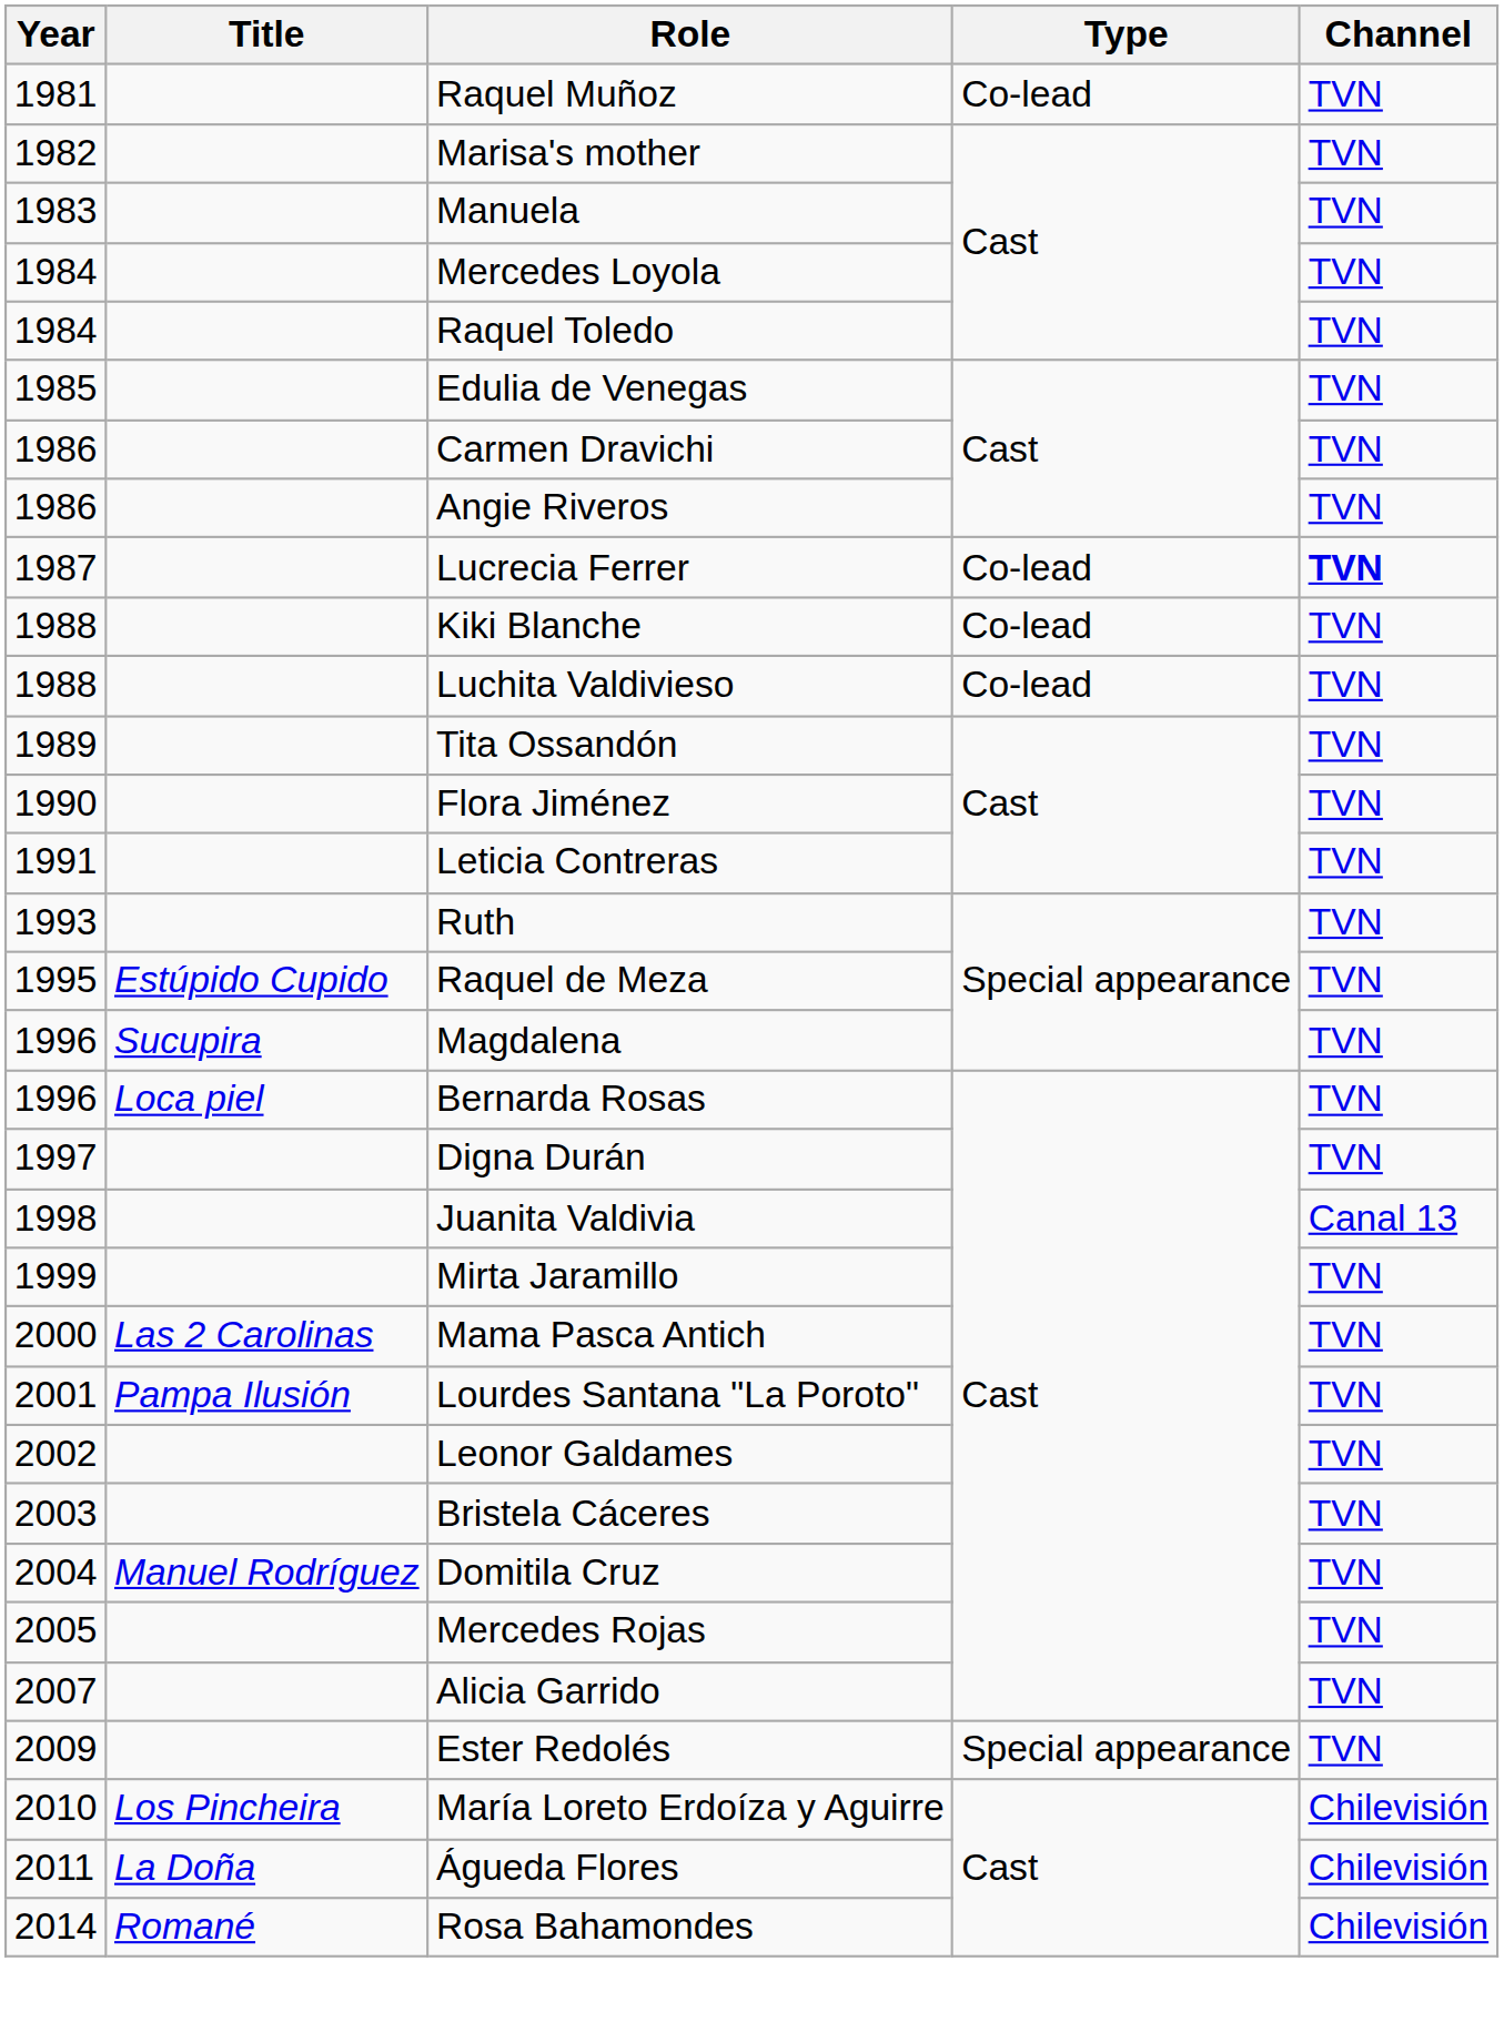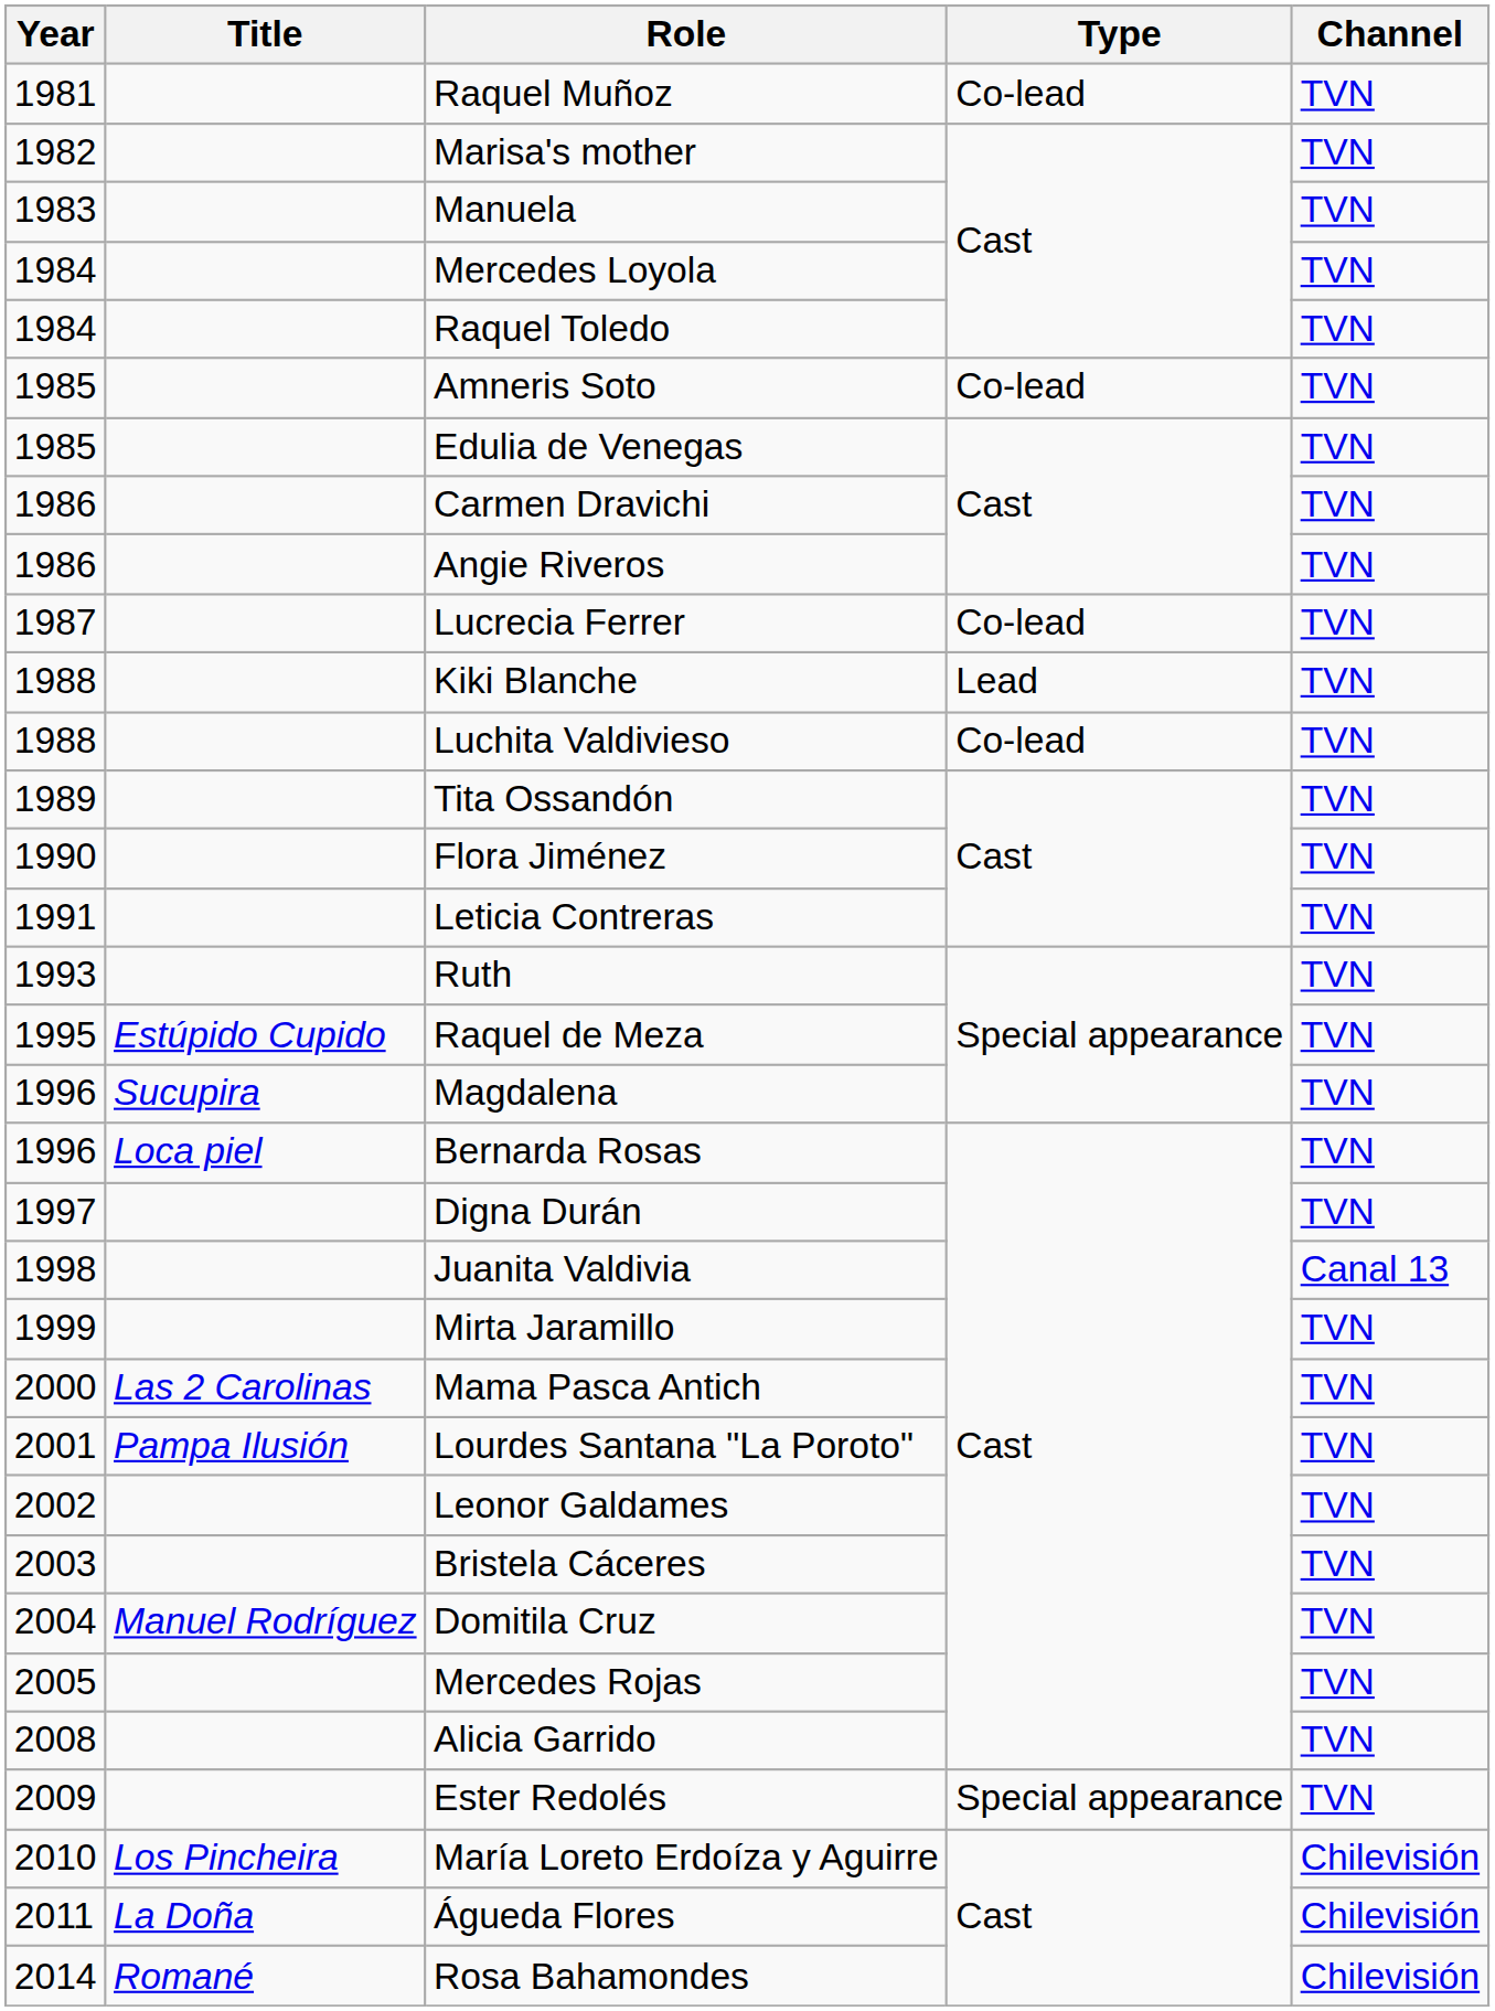 <table class="wikitable">
 <tr>
 <th>Year</th>
 <th>Title</th>
 <th>Role</th>
 <th>Type</th>
 <th>Channel</th>
 </tr>
 <tr>
 <td>1981</td>
 <td><em></em></td>
 <td>Raquel Muñoz</td>
 <td>Co-lead</td>
 <td><a href='#'>TVN</a></td>
 </tr>
 <tr>
 <td>1982</td>
 <td><em></em></td>
 <td>Marisa's mother</td>
 <td rowspan="4">Cast</td>
 <td><a href='#'>TVN</a></td>
 </tr>
 <tr>
 <td>1983</td>
 <td><em></em></td>
 <td>Manuela</td>
 <td><a href='#'>TVN</a></td>
 </tr>
 <tr>
 <td>1984</td>
 <td><em></em></td>
 <td>Mercedes Loyola</td>
 <td><a href='#'>TVN</a></td>
 </tr>
 <tr>
 <td>1984</td>
 <td><em></em></td>
 <td>Raquel Toledo</td>
 <td><a href='#'>TVN</a></td>
 </tr>
 <tr>
 <td>1985</td>
 <td><em></em></td>
+<td>Amneris Soto</td>
+<td>Co-lead</td>
+<td><a href='#'>TVN</a></td>
+</tr>
+<tr>
+<td>1985</td>
+<td><em></em></td>
 <td>Edulia de Venegas</td>
 <td rowspan="3">Cast</td>
 <td><a href='#'>TVN</a></td>
 </tr>
 <tr>
 <td>1986</td>
 <td><em></em></td>
 <td>Carmen Dravichi</td>
 <td><a href='#'>TVN</a></td>
 </tr>
 <tr>
 <td>1986</td>
 <td><em></em></td>
 <td>Angie Riveros</td>
 <td><a href='#'>TVN</a></td>
 </tr>
 <tr>
 <td>1987</td>
 <td><em></em></td>
 <td>Lucrecia Ferrer</td>
 <td>Co-lead</td>
-<td><strong><a href='#'>TVN</a></strong></td>
+<td><a href='#'>TVN</a></td>
 </tr>
 <tr>
 <td>1988</td>
 <td><em></em></td>
 <td>Kiki Blanche</td>
-<td>Co-lead</td>
+<td>Lead</td>
 <td><a href='#'>TVN</a></td>
 </tr>
 <tr>
 <td>1988</td>
 <td><em></em></td>
 <td>Luchita Valdivieso</td>
 <td>Co-lead</td>
 <td><a href='#'>TVN</a></td>
 </tr>
 <tr>
 <td>1989</td>
 <td><em></em></td>
 <td>Tita Ossandón</td>
 <td rowspan="3">Cast</td>
 <td><a href='#'>TVN</a></td>
 </tr>
 <tr>
 <td>1990</td>
 <td><em></em></td>
 <td>Flora Jiménez</td>
 <td><a href='#'>TVN</a></td>
 </tr>
 <tr>
 <td>1991</td>
 <td><em></em></td>
 <td>Leticia Contreras</td>
 <td><a href='#'>TVN</a></td>
 </tr>
 <tr>
 <td>1993</td>
 <td><em></em></td>
 <td>Ruth</td>
 <td rowspan="3">Special appearance</td>
 <td><a href='#'>TVN</a></td>
 </tr>
 <tr>
 <td>1995</td>
 <td><em><a href='#'>Estúpido Cupido</a></em></td>
 <td>Raquel de Meza</td>
 <td><a href='#'>TVN</a></td>
 </tr>
 <tr>
 <td>1996</td>
 <td><em><a href='#'>Sucupira</a></em></td>
 <td>Magdalena</td>
 <td><a href='#'>TVN</a></td>
 </tr>
 <tr>
 <td>1996</td>
 <td><em><a href='#'>Loca piel</a></em></td>
 <td>Bernarda Rosas</td>
 <td rowspan="11">Cast</td>
 <td><a href='#'>TVN</a></td>
 </tr>
 <tr>
 <td>1997</td>
 <td><em></em></td>
 <td>Digna Durán</td>
 <td><a href='#'>TVN</a></td>
 </tr>
 <tr>
 <td>1998</td>
 <td><em></em></td>
 <td>Juanita Valdivia</td>
 <td><a href='#'>Canal 13</a></td>
 </tr>
 <tr>
 <td>1999</td>
 <td><em></em></td>
 <td>Mirta Jaramillo</td>
 <td><a href='#'>TVN</a></td>
 </tr>
 <tr>
 <td>2000</td>
 <td><em><a href='#'>Las 2 Carolinas</a></em></td>
 <td>Mama Pasca Antich</td>
 <td><a href='#'>TVN</a></td>
 </tr>
 <tr>
 <td>2001</td>
 <td><em><a href='#'>Pampa Ilusión</a></em></td>
 <td>Lourdes Santana "La Poroto"</td>
 <td><a href='#'>TVN</a></td>
 </tr>
 <tr>
 <td>2002</td>
 <td><em></em></td>
 <td>Leonor Galdames</td>
 <td><a href='#'>TVN</a></td>
 </tr>
 <tr>
 <td>2003</td>
 <td><em></em></td>
 <td>Bristela Cáceres</td>
 <td><a href='#'>TVN</a></td>
 </tr>
 <tr>
 <td>2004</td>
 <td><em><a href='#'>Manuel Rodríguez</a></em></td>
 <td>Domitila Cruz</td>
 <td><a href='#'>TVN</a></td>
 </tr>
 <tr>
 <td>2005</td>
 <td><em></em></td>
 <td>Mercedes Rojas</td>
 <td><a href='#'>TVN</a></td>
 </tr>
 <tr>
-<td>2007</td>
+<td>2008</td>
 <td><em></em></td>
 <td>Alicia Garrido</td>
 <td><a href='#'>TVN</a></td>
 </tr>
 <tr>
 <td>2009</td>
 <td><em></em></td>
 <td>Ester Redolés</td>
 <td>Special appearance</td>
 <td><a href='#'>TVN</a></td>
 </tr>
 <tr>
 <td>2010</td>
 <td><em><a href='#'>Los Pincheira</a></em></td>
 <td>María Loreto Erdoíza y Aguirre</td>
 <td rowspan="3">Cast</td>
 <td><a href='#'>Chilevisión</a></td>
 </tr>
 <tr>
 <td>2011</td>
 <td><em><a href='#'>La Doña</a></em></td>
 <td>Águeda Flores</td>
 <td><a href='#'>Chilevisión</a></td>
 </tr>
 <tr>
 <td>2014</td>
 <td><em><a href='#'>Romané</a></em></td>
 <td>Rosa Bahamondes</td>
 <td><a href='#'>Chilevisión</a></td>
 </tr>
 </table>
